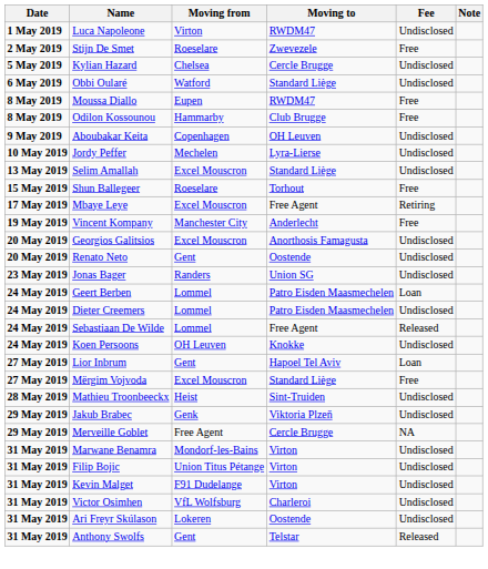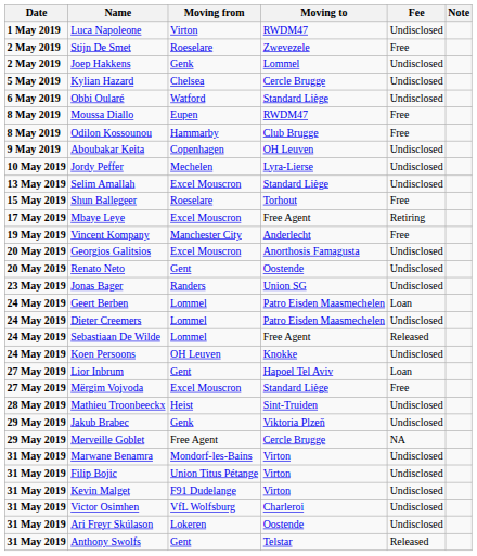 <table class="wikitable sortable">
 <tr>
 <th>Date</th>
 <th>Name</th>
 <th>Moving from</th>
 <th>Moving to</th>
 <th>Fee</th>
 <th>Note</th>
 </tr>
 <tr>
 <td><strong>1 May 2019</strong></td>
 <td><a href='#'>Luca Napoleone</a></td>
 <td><a href='#'>Virton</a></td>
 <td><a href='#'>RWDM47</a></td>
 <td>Undisclosed </td>
 <td></td>
 </tr>
 <tr>
 <td><strong>2 May 2019</strong></td>
 <td><a href='#'>Stijn De Smet</a></td>
 <td><a href='#'>Roeselare</a></td>
 <td><a href='#'>Zwevezele</a></td>
 <td>Free </td>
 <td></td>
+</tr>
+<tr>
+<td><strong>2 May 2019</strong></td>
+<td> <a href='#'>Joep Hakkens</a></td>
+<td><a href='#'>Genk</a></td>
+<td><a href='#'>Lommel</a></td>
+<td>Undisclosed </td>
+<td align=center></td>
 </tr>
 <tr>
 <td><strong>5 May 2019</strong></td>
 <td><a href='#'>Kylian Hazard</a></td>
 <td> <a href='#'>Chelsea</a></td>
 <td><a href='#'>Cercle Brugge</a></td>
 <td>Undisclosed </td>
 <td align=center></td>
 </tr>
 <tr>
 <td><strong>6 May 2019</strong></td>
 <td><a href='#'>Obbi Oularé</a></td>
 <td> <a href='#'>Watford</a></td>
 <td><a href='#'>Standard Liège</a></td>
 <td>Undisclosed </td>
 <td align=center></td>
 </tr>
 <tr>
 <td><strong>8 May 2019</strong></td>
 <td> <a href='#'>Moussa Diallo</a></td>
 <td><a href='#'>Eupen</a></td>
 <td><a href='#'>RWDM47</a></td>
 <td>Free </td>
 <td></td>
 </tr>
 <tr>
 <td><strong>8 May 2019</strong></td>
 <td> <a href='#'>Odilon Kossounou</a></td>
 <td> <a href='#'>Hammarby</a></td>
 <td><a href='#'>Club Brugge</a></td>
 <td>Free </td>
 <td></td>
 </tr>
 <tr>
 <td><strong>9 May 2019</strong></td>
 <td> <a href='#'>Aboubakar Keita</a></td>
 <td> <a href='#'>Copenhagen</a></td>
 <td><a href='#'>OH Leuven</a></td>
 <td>Undisclosed </td>
 <td align=center></td>
 </tr>
 <tr>
 <td><strong>10 May 2019</strong></td>
 <td><a href='#'>Jordy Peffer</a></td>
 <td><a href='#'>Mechelen</a></td>
 <td><a href='#'>Lyra-Lierse</a></td>
 <td>Undisclosed </td>
 <td align=center></td>
 </tr>
 <tr>
 <td><strong>13 May 2019</strong></td>
 <td><a href='#'>Selim Amallah</a></td>
 <td><a href='#'>Excel Mouscron</a></td>
 <td><a href='#'>Standard Liège</a></td>
 <td>Undisclosed </td>
 <td></td>
 </tr>
 <tr>
 <td><strong>15 May 2019</strong></td>
 <td><a href='#'>Shun Ballegeer</a></td>
 <td><a href='#'>Roeselare</a></td>
 <td><a href='#'>Torhout</a></td>
 <td>Free </td>
 <td></td>
 </tr>
 <tr>
 <td><strong>17 May 2019</strong></td>
 <td> <a href='#'>Mbaye Leye</a></td>
 <td><a href='#'>Excel Mouscron</a></td>
 <td>Free Agent</td>
 <td>Retiring </td>
 <td></td>
 </tr>
 <tr>
 <td><strong>19 May 2019</strong></td>
 <td><a href='#'>Vincent Kompany</a></td>
 <td> <a href='#'>Manchester City</a></td>
 <td><a href='#'>Anderlecht</a></td>
 <td>Free </td>
 <td></td>
 </tr>
 <tr>
 <td><strong>20 May 2019</strong></td>
 <td> <a href='#'>Georgios Galitsios</a></td>
 <td><a href='#'>Excel Mouscron</a></td>
 <td> <a href='#'>Anorthosis Famagusta</a></td>
 <td>Undisclosed </td>
 <td></td>
 </tr>
 <tr>
 <td><strong>20 May 2019</strong></td>
 <td> <a href='#'>Renato Neto</a></td>
 <td><a href='#'>Gent</a></td>
 <td><a href='#'>Oostende</a></td>
 <td>Undisclosed </td>
 <td></td>
 </tr>
 <tr>
 <td><strong>23 May 2019</strong></td>
 <td> <a href='#'>Jonas Bager</a></td>
 <td> <a href='#'>Randers</a></td>
 <td><a href='#'>Union SG</a></td>
 <td>Undisclosed </td>
 <td></td>
 </tr>
 <tr>
 <td><strong>24 May 2019</strong></td>
 <td><a href='#'>Geert Berben</a></td>
 <td><a href='#'>Lommel</a></td>
 <td><a href='#'>Patro Eisden Maasmechelen</a></td>
 <td>Loan </td>
 <td></td>
 </tr>
 <tr>
 <td><strong>24 May 2019</strong></td>
 <td><a href='#'>Dieter Creemers</a></td>
 <td><a href='#'>Lommel</a></td>
 <td><a href='#'>Patro Eisden Maasmechelen</a></td>
 <td>Undisclosed </td>
 <td></td>
 </tr>
 <tr>
 <td><strong>24 May 2019</strong></td>
 <td><a href='#'>Sebastiaan De Wilde</a></td>
 <td><a href='#'>Lommel</a></td>
 <td>Free Agent</td>
 <td>Released </td>
 <td></td>
 </tr>
 <tr>
 <td><strong>24 May 2019</strong></td>
 <td><a href='#'>Koen Persoons</a></td>
 <td><a href='#'>OH Leuven</a></td>
 <td><a href='#'>Knokke</a></td>
 <td>Undisclosed </td>
 <td></td>
 </tr>
 <tr>
 <td><strong>27 May 2019</strong></td>
 <td> <a href='#'>Lior Inbrum</a></td>
 <td><a href='#'>Gent</a></td>
 <td> <a href='#'>Hapoel Tel Aviv</a></td>
 <td>Loan </td>
 <td align=center></td>
 </tr>
 <tr>
 <td><strong>27 May 2019</strong></td>
 <td> <a href='#'>Mërgim Vojvoda</a></td>
 <td><a href='#'>Excel Mouscron</a></td>
 <td><a href='#'>Standard Liège</a></td>
 <td>Free </td>
 <td></td>
 </tr>
 <tr>
 <td><strong>28 May 2019</strong></td>
 <td><a href='#'>Mathieu Troonbeeckx</a></td>
 <td><a href='#'>Heist</a></td>
 <td><a href='#'>Sint-Truiden</a></td>
 <td>Undisclosed </td>
 <td></td>
 </tr>
 <tr>
 <td><strong>29 May 2019</strong></td>
 <td> <a href='#'>Jakub Brabec</a></td>
 <td><a href='#'>Genk</a></td>
 <td> <a href='#'>Viktoria Plzeň</a></td>
 <td>Undisclosed </td>
 <td align=center></td>
 </tr>
 <tr>
 <td><strong>29 May 2019</strong></td>
 <td><a href='#'>Merveille Goblet</a></td>
 <td>Free Agent</td>
 <td><a href='#'>Cercle Brugge</a></td>
 <td>NA </td>
 <td></td>
 </tr>
 <tr>
 <td><strong>31 May 2019</strong></td>
 <td> <a href='#'>Marwane Benamra</a></td>
 <td> <a href='#'>Mondorf-les-Bains</a></td>
 <td><a href='#'>Virton</a></td>
 <td>Undisclosed </td>
 <td></td>
 </tr>
 <tr>
 <td><strong>31 May 2019</strong></td>
 <td> <a href='#'>Filip Bojic</a></td>
 <td> <a href='#'>Union Titus Pétange</a></td>
 <td><a href='#'>Virton</a></td>
 <td>Undisclosed </td>
 <td></td>
 </tr>
 <tr>
 <td><strong>31 May 2019</strong></td>
 <td> <a href='#'>Kevin Malget</a></td>
 <td> <a href='#'>F91 Dudelange</a></td>
 <td><a href='#'>Virton</a></td>
 <td>Undisclosed </td>
 <td></td>
 </tr>
 <tr>
 <td><strong>31 May 2019</strong></td>
 <td> <a href='#'>Victor Osimhen</a></td>
 <td> <a href='#'>VfL Wolfsburg</a></td>
 <td><a href='#'>Charleroi</a></td>
 <td>Undisclosed </td>
 <td align=center></td>
 </tr>
 <tr>
 <td><strong>31 May 2019</strong></td>
 <td> <a href='#'>Ari Freyr Skúlason</a></td>
 <td><a href='#'>Lokeren</a></td>
 <td><a href='#'>Oostende</a></td>
 <td>Undisclosed </td>
 <td></td>
 </tr>
 <tr>
 <td><strong>31 May 2019</strong></td>
 <td><a href='#'>Anthony Swolfs</a></td>
 <td><a href='#'>Gent</a></td>
 <td> <a href='#'>Telstar</a></td>
 <td>Released </td>
 <td align=center></td>
 </tr>
 </table>
